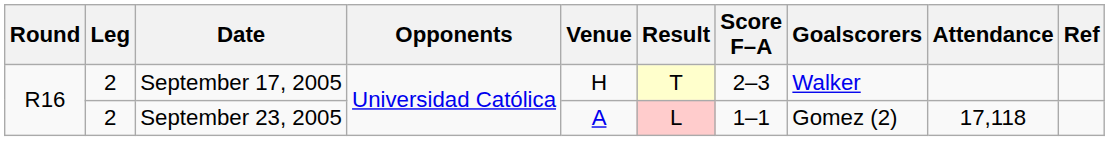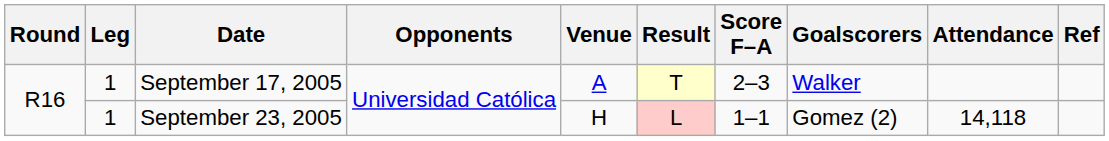 <table class="wikitable" style="text-align:center">
 <tr>
 <th scope="col">Round</th>
 <th scope="col">Leg</th>
 <th scope="col">Date</th>
 <th scope="col">Opponents</th>
 <th scope="col">Venue</th>
 <th scope="col">Result</th>
 <th scope="col">Score<br>F–A</th>
 <th scope="col">Goalscorers</th>
 <th scope="col">Attendance</th>
 <th scope="col">Ref</th>
 </tr>
 <tr>
 <td rowspan="2">R16</td>
-<td align="center">2</td>
+<td align="center">1</td>
 <td align="left">September 17, 2005</td>
 <td align="left" rowspan="2"> <a href='#'>Universidad Católica</a></td>
-<td>H</td>
+<td><a href='#'>A</a></td>
 <td style="background-color:#FFFFCC">T</td>
 <td>2–3</td>
 <td align="left"><a href='#'>Walker</a></td>
 <td></td>
 <td></td>
 </tr>
 <tr>
-<td align="center">2</td>
+<td align="center">1</td>
 <td align="left">September 23, 2005</td>
-<td><a href='#'>A</a></td>
+<td>H</td>
 <td style="background-color:#FFCCCC">L</td>
 <td>1–1</td>
 <td align="left">Gomez (2)</td>
-<td>17,118</td>
+<td>14,118</td>
 <td></td>
 </tr>
 </table>
